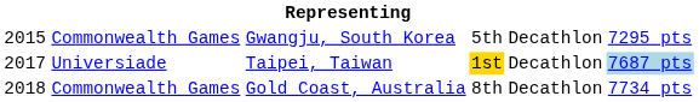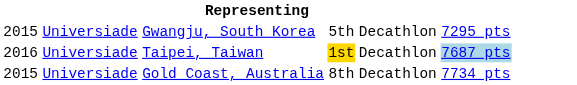 <table>
 <tr>
 <th colspan="6">Representing </th>
 </tr>
 <tr>
 <td>2015</td>
-<td><a href='#'>Commonwealth Games</a></td>
+<td><a href='#'>Universiade</a></td>
 <td><a href='#'>Gwangju, South Korea</a></td>
 <td>5th</td>
 <td>Decathlon</td>
 <td><a href='#'>7295 pts</a></td>
 </tr>
 <tr>
-<td>2017</td>
+<td>2016</td>
 <td><a href='#'>Universiade</a></td>
 <td><a href='#'>Taipei, Taiwan</a></td>
 <td bgcolor=gold>1st</td>
 <td>Decathlon</td>
 <td style="background: lightblue;"><a href='#'>7687 pts</a></td>
 </tr>
 <tr>
-<td>2018</td>
-<td><a href='#'>Commonwealth Games</a></td>
+<td>2015</td>
+<td><a href='#'>Universiade</a></td>
 <td><a href='#'>Gold Coast, Australia</a></td>
 <td>8th</td>
 <td>Decathlon</td>
 <td><a href='#'>7734 pts</a></td>
 </tr>
 </table>
